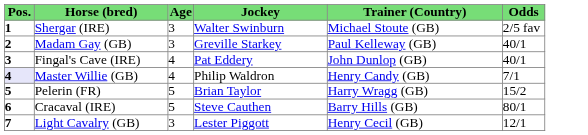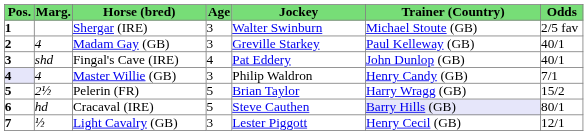 <table class = "sortable" | border="1" cellpadding="0" style="border-collapse: collapse;">
 <tr style="background:#7d7; text-align:center;">
 <th style="width:35px;"><strong>Pos.</strong></th>
+<th style="width:45px;"><strong>Marg.</strong></th>
 <th style="width:160px;"><strong>Horse (bred)</strong></th>
 <th style="width:30px;"><strong>Age</strong></th>
 <th style="width:160px;"><strong>Jockey</strong></th>
 <th style="width:210px;"><strong>Trainer (Country)</strong></th>
 <th style="width:50px;"><strong>Odds</strong></th>
 </tr>
 <tr>
 <td><strong>1</strong></td>
+<td></td>
 <td><a href='#'>Shergar</a> (IRE)</td>
 <td>3</td>
 <td><a href='#'>Walter Swinburn</a></td>
 <td><a href='#'>Michael Stoute</a> (GB)</td>
 <td>2/5 fav</td>
 </tr>
 <tr>
 <td><strong>2</strong></td>
+<td><em>4</em></td>
 <td><a href='#'>Madam Gay</a> (GB)</td>
 <td>3</td>
 <td><a href='#'>Greville Starkey</a></td>
 <td><a href='#'>Paul Kelleway</a> (GB)</td>
 <td>40/1</td>
 </tr>
 <tr>
 <td><strong>3</strong></td>
+<td><em>shd</em></td>
 <td>Fingal's Cave (IRE)</td>
 <td>4</td>
 <td><a href='#'>Pat Eddery</a></td>
 <td><a href='#'>John Dunlop</a> (GB)</td>
 <td>40/1</td>
 </tr>
 <tr>
 <td style="background: lavender;"><strong>4</strong></td>
+<td><em>4</em></td>
 <td><a href='#'>Master Willie</a> (GB)</td>
-<td>4</td>
+<td>3</td>
 <td>Philip Waldron</td>
 <td><a href='#'>Henry Candy</a> (GB)</td>
 <td>7/1</td>
 </tr>
 <tr>
 <td><strong>5</strong></td>
+<td><em>2½</em></td>
 <td>Pelerin (FR)</td>
 <td>5</td>
 <td><a href='#'>Brian Taylor</a></td>
 <td><a href='#'>Harry Wragg</a> (GB)</td>
 <td>15/2</td>
 </tr>
 <tr>
 <td><strong>6</strong></td>
+<td><em>hd</em></td>
 <td>Cracaval (IRE)</td>
 <td>5</td>
 <td><a href='#'>Steve Cauthen</a></td>
-<td><a href='#'>Barry Hills</a> (GB)</td>
+<td style="background: lavender;"><a href='#'>Barry Hills</a> (GB)</td>
 <td>80/1</td>
 </tr>
 <tr>
 <td><strong>7</strong></td>
+<td><em>½</em></td>
 <td><a href='#'>Light Cavalry</a> (GB)</td>
 <td>3</td>
 <td><a href='#'>Lester Piggott</a></td>
 <td><a href='#'>Henry Cecil</a> (GB)</td>
 <td>12/1</td>
 </tr>
 </table>
